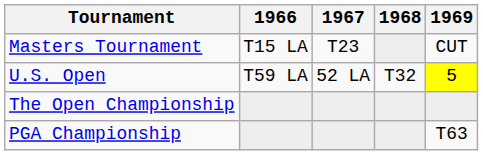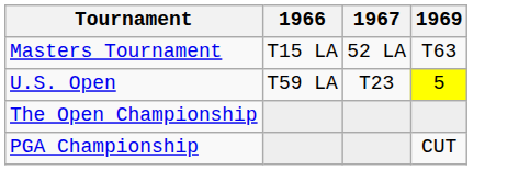 <table class="wikitable" style="font-size:95%;text-align:center;">
 <tr>
 <th>Tournament</th>
 <th>1966</th>
 <th>1967</th>
-<th>1968</th>
 <th>1969</th>
 </tr>
 <tr>
 <td align=left><a href='#'>Masters Tournament</a></td>
 <td>T15 <span>LA</span></td>
-<td>T23 </td>
-<td style="background:#eeeeee;"></td>
-<td>CUT</td>
+<td>52 <span>LA</span></td>
+<td>T63</td>
 </tr>
 <tr>
 <td align=left><a href='#'>U.S. Open</a></td>
 <td>T59 <span>LA</span></td>
-<td>52 <span>LA</span></td>
-<td>T32</td>
+<td>T23 </td>
 <td style="background:yellow;">5</td>
 </tr>
 <tr>
 <td align=left><a href='#'>The Open Championship</a></td>
-<td style="background:#eeeeee;"></td>
 <td style="background:#eeeeee;"></td>
 <td style="background:#eeeeee;"></td>
 <td style="background:#eeeeee;"></td>
 </tr>
 <tr>
 <td align=left><a href='#'>PGA Championship</a></td>
 <td style="background:#eeeeee;"></td>
 <td style="background:#eeeeee;"></td>
-<td style="background:#eeeeee;"></td>
-<td>T63</td>
+<td>CUT</td>
 </tr>
 </table>
